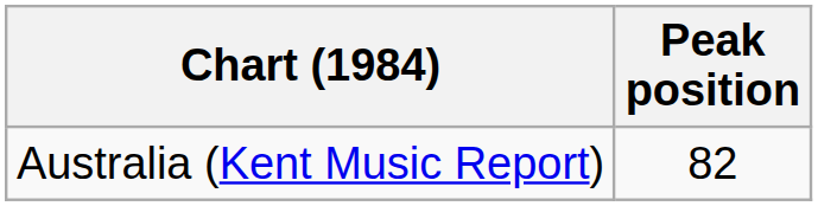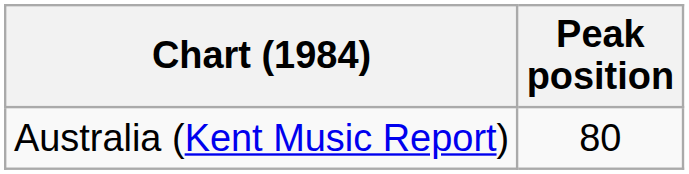 <table class="wikitable">
 <tr>
 <th>Chart (1984)</th>
 <th>Peak<br>position</th>
 </tr>
 <tr>
 <td>Australia (<a href='#'>Kent Music Report</a>)</td>
-<td align="center">82</td>
+<td align="center">80</td>
 </tr>
 </table>
